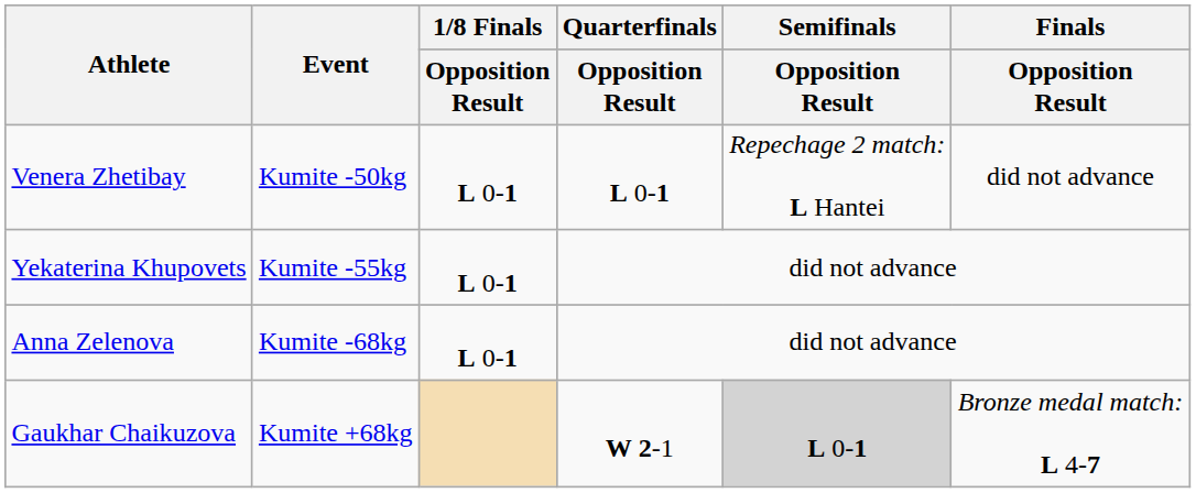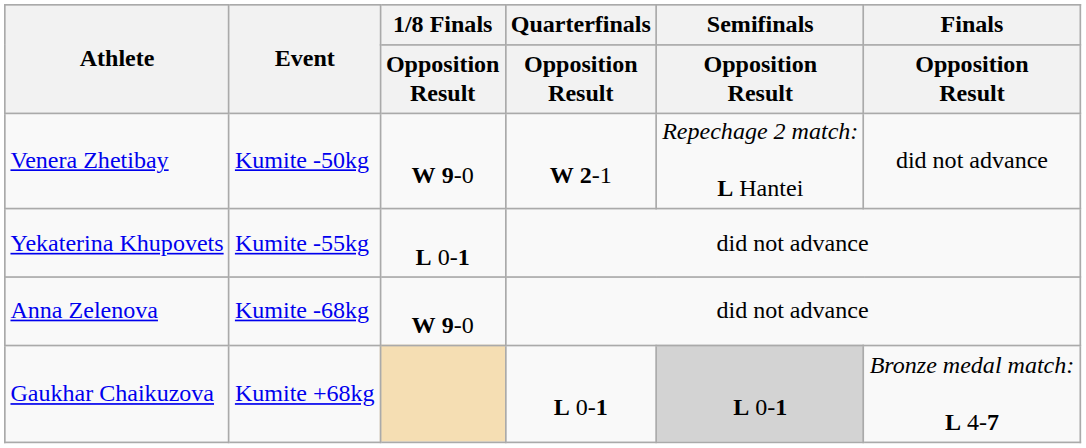 <table class=wikitable style="font-size:90%">
 <tr>
 <th rowspan=2>Athlete</th>
 <th rowspan=2>Event</th>
 <th>1/8 Finals</th>
 <th>Quarterfinals</th>
 <th>Semifinals</th>
 <th>Finals</th>
 </tr>
 <tr>
 <th>Opposition<br>Result</th>
 <th>Opposition<br>Result</th>
 <th>Opposition<br>Result</th>
 <th>Opposition<br>Result</th>
 </tr>
 <tr>
 <td><a href='#'>Venera Zhetibay</a></td>
 <td><a href='#'>Kumite -50kg</a></td>
-<td align=center><br><strong>L</strong> 0-<strong>1</strong></td>
-<td align=center><br><strong>L</strong> 0-<strong>1</strong></td>
+<td align=center><br><strong>W</strong> <strong>9</strong>-0</td>
+<td align=center><br><strong>W</strong> <strong>2</strong>-1</td>
 <td align=center><em>Repechage 2 match:</em><br><br><strong>L</strong> Hantei</td>
 <td align=center colspan="7">did not advance</td>
 </tr>
 <tr>
 <td><a href='#'>Yekaterina Khupovets</a></td>
 <td><a href='#'>Kumite -55kg</a></td>
 <td align=center><br><strong>L</strong> 0-<strong>1</strong></td>
 <td align=center colspan="7">did not advance</td>
 </tr>
 <tr>
 <td><a href='#'>Anna Zelenova</a></td>
 <td><a href='#'>Kumite -68kg</a></td>
-<td align=center><br><strong>L</strong> 0-<strong>1</strong></td>
+<td align=center><br><strong>W</strong> <strong>9</strong>-0</td>
 <td align=center colspan="7">did not advance</td>
 </tr>
 <tr>
 <td><a href='#'>Gaukhar Chaikuzova</a></td>
 <td><a href='#'>Kumite +68kg</a></td>
 <td style="background:wheat;"></td>
-<td align=center><br><strong>W</strong> <strong>2</strong>-1</td>
+<td align=center><br><strong>L</strong> 0-<strong>1</strong></td>
 <td align=center style="background: lightgrey;"><br><strong>L</strong> 0-<strong>1</strong></td>
 <td align=center><em>Bronze medal match:</em><br><br><strong>L</strong> 4-<strong>7</strong></td>
 </tr>
 </table>
